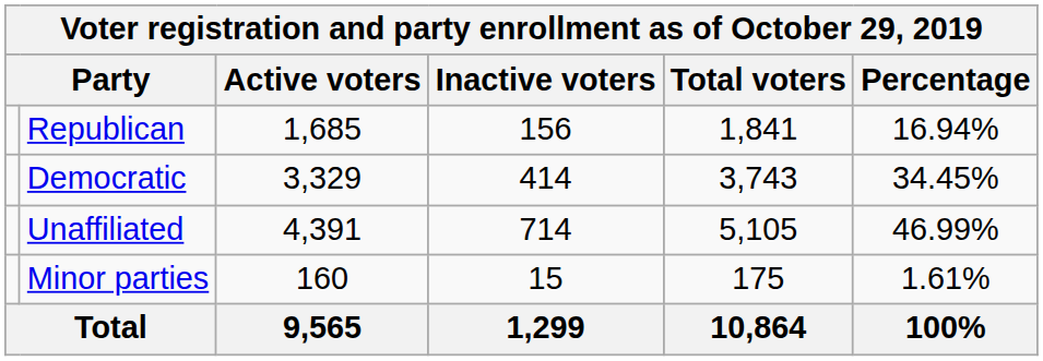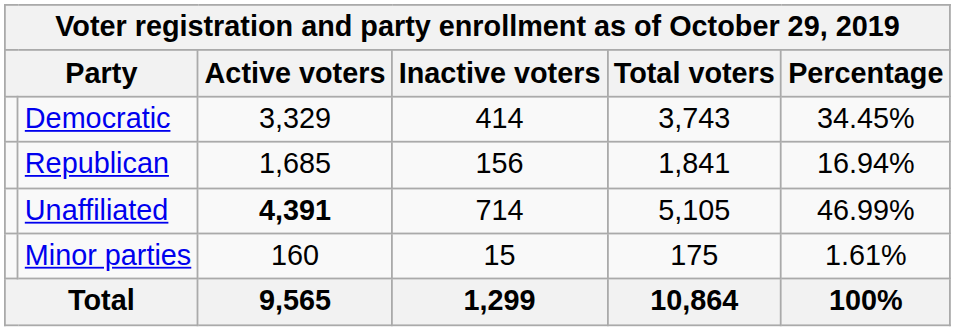 <table class=wikitable>
 <tr>
 <th colspan = 6>Voter registration and party enrollment as of October 29, 2019</th>
 </tr>
 <tr>
 <th colspan = 2>Party</th>
 <th>Active voters</th>
 <th>Inactive voters</th>
 <th>Total voters</th>
 <th>Percentage</th>
 </tr>
 <tr>
 <td></td>
+<td><a href='#'>Democratic</a></td>
+<td align = center>3,329</td>
+<td align = center>414</td>
+<td align = center>3,743</td>
+<td align = center>34.45%</td>
+</tr>
+<tr>
+<td></td>
 <td><a href='#'>Republican</a></td>
 <td align = center>1,685</td>
 <td align = center>156</td>
 <td align = center>1,841</td>
 <td align = center>16.94%</td>
 </tr>
 <tr>
 <td></td>
-<td><a href='#'>Democratic</a></td>
-<td align = center>3,329</td>
-<td align = center>414</td>
-<td align = center>3,743</td>
-<td align = center>34.45%</td>
-</tr>
-<tr>
-<td></td>
 <td><a href='#'>Unaffiliated</a></td>
-<td align = center>4,391</td>
+<td align = center><strong>4,391</strong></td>
 <td align = center>714</td>
 <td align = center>5,105</td>
 <td align = center>46.99%</td>
 </tr>
 <tr>
 <td></td>
 <td><a href='#'>Minor parties</a></td>
 <td align = center>160</td>
 <td align = center>15</td>
 <td align = center>175</td>
 <td align = center>1.61%</td>
 </tr>
 <tr>
 <th colspan = 2>Total</th>
 <th align = center>9,565</th>
 <th align = center>1,299</th>
 <th align = center>10,864</th>
 <th align = center>100%</th>
 </tr>
 </table>
